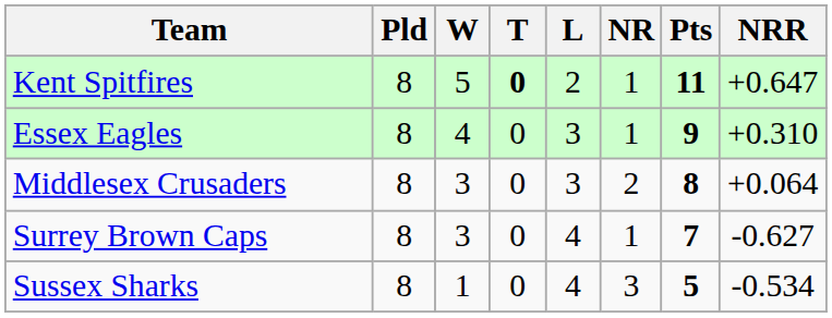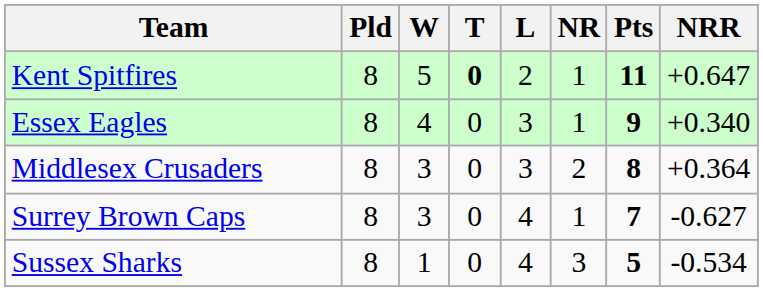 <table class="wikitable" style="text-align:center;">
 <tr>
 <th width=175>Team</th>
 <th width=20 abbr="Played">Pld</th>
 <th width=20 abbr="Won">W</th>
 <th width=20 abbr="Tied">T</th>
 <th width=20 abbr="Lost">L</th>
 <th width=20 abbr="No result">NR</th>
 <th width=20 abbr="Points">Pts</th>
 <th width=20 abbr="Net run rate">NRR</th>
 </tr>
 <tr style="background:#ccffcc;">
 <td style="text-align:left;"><a href='#'>Kent Spitfires</a></td>
 <td>8</td>
 <td>5</td>
 <td><strong>0</strong></td>
 <td>2</td>
 <td>1</td>
 <td><strong>11</strong></td>
 <td>+0.647</td>
 </tr>
 <tr style="background:#ccffcc;">
 <td style="text-align:left;"><a href='#'>Essex Eagles</a></td>
 <td>8</td>
 <td>4</td>
 <td>0</td>
 <td>3</td>
 <td>1</td>
 <td><strong>9</strong></td>
-<td>+0.310</td>
+<td>+0.340</td>
 </tr>
 <tr style="background:#f9f9f9;">
 <td style="text-align:left;"><a href='#'>Middlesex Crusaders</a></td>
 <td>8</td>
 <td>3</td>
 <td>0</td>
 <td>3</td>
 <td>2</td>
 <td><strong>8</strong></td>
-<td>+0.064</td>
+<td>+0.364</td>
 </tr>
 <tr style="background:#f9f9f9;">
 <td style="text-align:left;"><a href='#'>Surrey Brown Caps</a></td>
 <td>8</td>
 <td>3</td>
 <td>0</td>
 <td>4</td>
 <td>1</td>
 <td><strong>7</strong></td>
 <td>-0.627</td>
 </tr>
 <tr style="background:#f9f9f9;">
 <td style="text-align:left;"><a href='#'>Sussex Sharks</a></td>
 <td>8</td>
 <td>1</td>
 <td>0</td>
 <td>4</td>
 <td>3</td>
 <td><strong>5</strong></td>
 <td>-0.534</td>
 </tr>
 </table>
